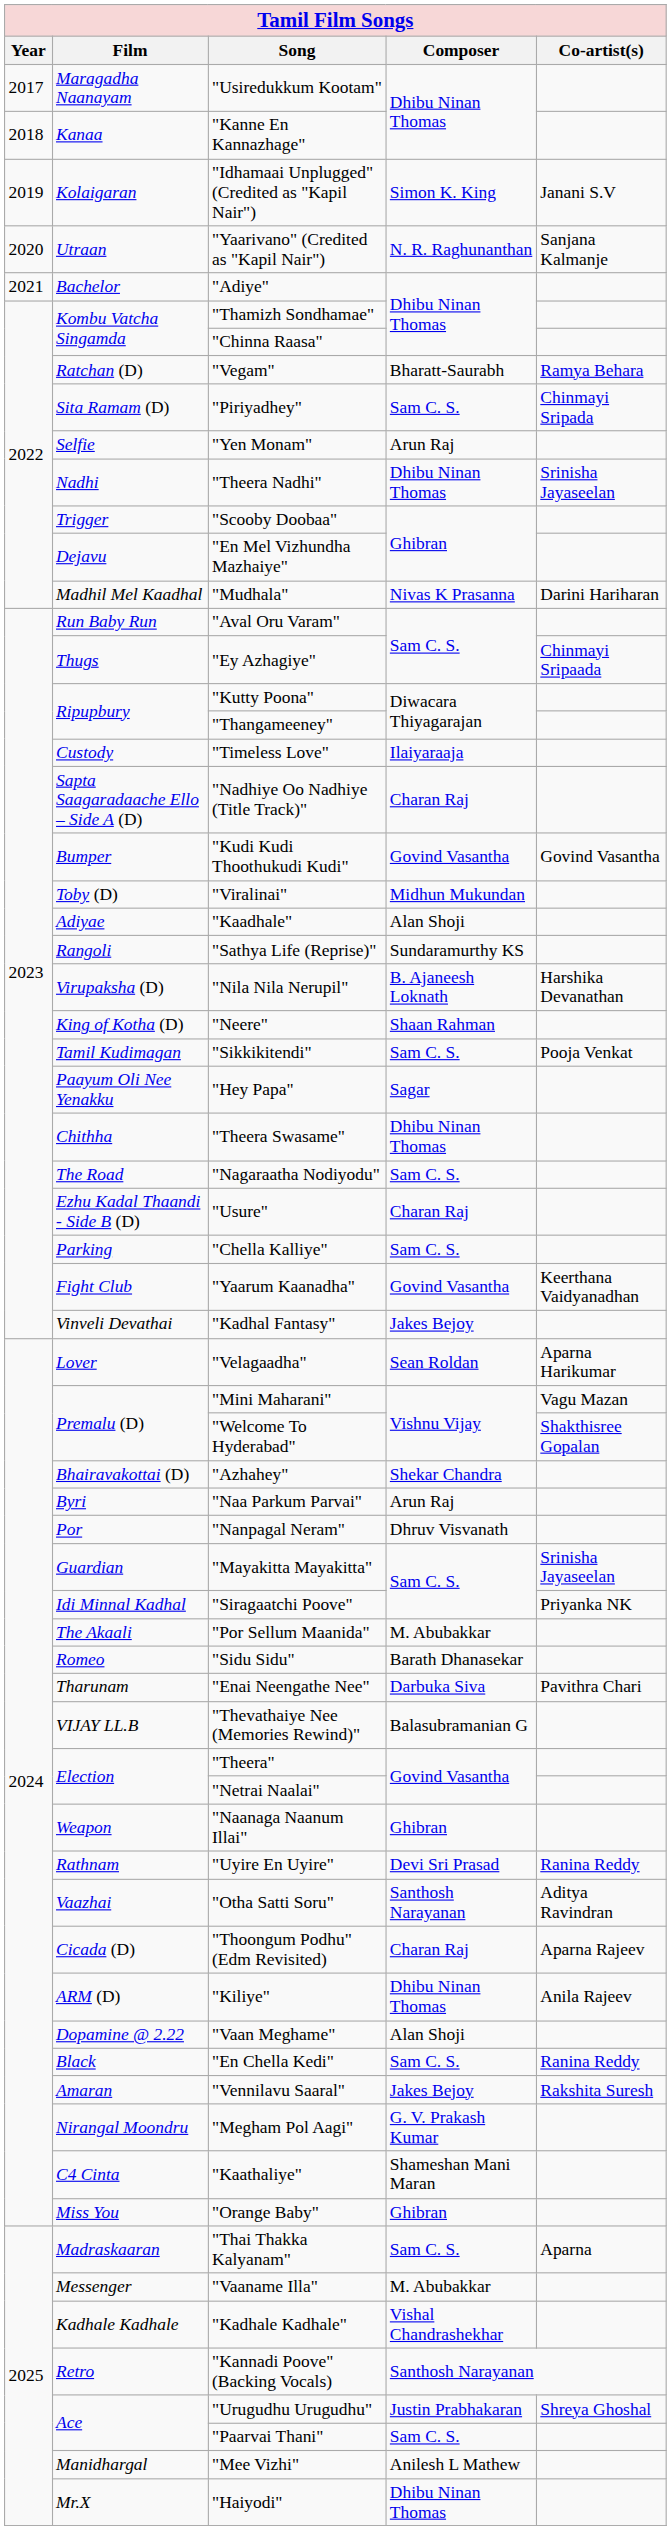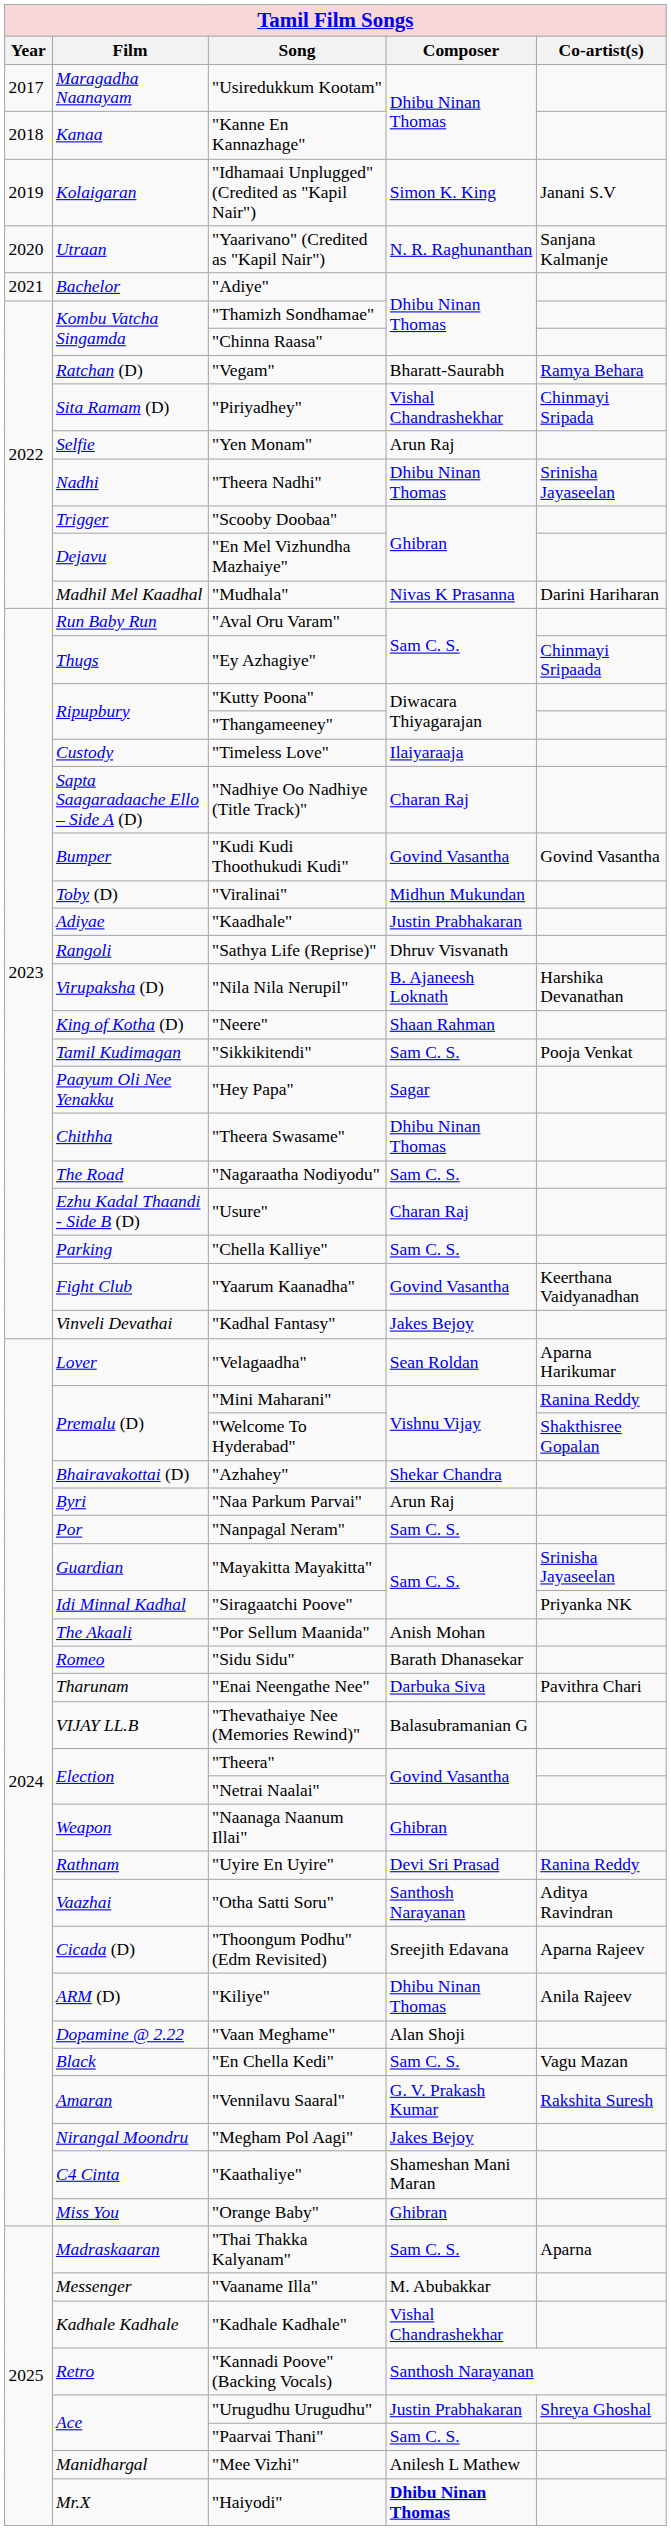 <table class="wikitable">
 <tr>
 <th colspan="5" ! style="background:#f7d7d7; width:3000px; text-align:center;"><big><a href='#'>Tamil Film Songs</a></big></th>
 </tr>
 <tr>
 <th>Year</th>
 <th>Film</th>
 <th>Song</th>
 <th>Composer</th>
 <th>Co-artist(s)</th>
 </tr>
 <tr>
 <td>2017</td>
 <td><em><a href='#'>Maragadha Naanayam</a></em></td>
 <td>"Usiredukkum Kootam"</td>
 <td rowspan="2"><a href='#'>Dhibu Ninan Thomas</a></td>
 <td></td>
 </tr>
 <tr>
 <td>2018</td>
 <td><em><a href='#'>Kanaa</a></em></td>
 <td>"Kanne En Kannazhage"</td>
 <td></td>
 </tr>
 <tr>
 <td>2019</td>
 <td><em><a href='#'>Kolaigaran</a></em></td>
 <td>"Idhamaai Unplugged" (Credited as "Kapil Nair")</td>
 <td><a href='#'>Simon K. King</a></td>
 <td>Janani S.V</td>
 </tr>
 <tr>
 <td>2020</td>
 <td><em><a href='#'>Utraan</a></em></td>
 <td>"Yaarivano" (Credited as "Kapil Nair")</td>
 <td><a href='#'>N. R. Raghunanthan</a></td>
 <td>Sanjana Kalmanje</td>
 </tr>
 <tr>
 <td>2021</td>
 <td><em><a href='#'>Bachelor</a></em></td>
 <td>"Adiye"</td>
 <td rowspan="3"><a href='#'>Dhibu Ninan Thomas</a></td>
 <td></td>
 </tr>
 <tr>
 <td rowspan="9">2022</td>
 <td rowspan="2"><em><a href='#'>Kombu Vatcha Singamda</a></em></td>
 <td>"Thamizh Sondhamae"</td>
 <td></td>
 </tr>
 <tr>
 <td>"Chinna Raasa"</td>
 <td></td>
 </tr>
 <tr>
 <td><em><a href='#'>Ratchan</a></em> (D)</td>
 <td>"Vegam"</td>
 <td>Bharatt-Saurabh</td>
 <td><a href='#'>Ramya Behara</a></td>
 </tr>
 <tr>
 <td><em><a href='#'>Sita Ramam</a></em> (D)</td>
 <td>"Piriyadhey"</td>
-<td><a href='#'>Sam C. S.</a></td>
+<td><a href='#'>Vishal Chandrashekhar</a></td>
 <td><a href='#'>Chinmayi Sripada</a></td>
 </tr>
 <tr>
 <td><em><a href='#'>Selfie</a></em></td>
 <td>"Yen Monam"</td>
 <td>Arun Raj</td>
 <td></td>
 </tr>
 <tr>
 <td><em><a href='#'>Nadhi</a></em></td>
 <td>"Theera Nadhi"</td>
 <td><a href='#'>Dhibu Ninan Thomas</a></td>
 <td><a href='#'>Srinisha Jayaseelan</a></td>
 </tr>
 <tr>
 <td><em><a href='#'>Trigger</a></em></td>
 <td>"Scooby Doobaa"</td>
 <td rowspan="2"><a href='#'>Ghibran</a></td>
 <td></td>
 </tr>
 <tr>
 <td><em><a href='#'>Dejavu</a></em></td>
 <td>"En Mel Vizhundha Mazhaiye"</td>
 <td></td>
 </tr>
 <tr>
 <td><em>Madhil Mel Kaadhal</em></td>
 <td>"Mudhala"</td>
 <td><a href='#'>Nivas K Prasanna</a></td>
 <td>Darini Hariharan</td>
 </tr>
 <tr>
 <td rowspan="20">2023</td>
 <td><em><a href='#'>Run Baby Run</a></em></td>
 <td>"Aval Oru Varam"</td>
 <td rowspan="2"><a href='#'>Sam C. S.</a></td>
 <td></td>
 </tr>
 <tr>
 <td><em><a href='#'>Thugs</a></em></td>
 <td>"Ey Azhagiye"</td>
 <td><a href='#'>Chinmayi Sripaada</a></td>
 </tr>
 <tr>
 <td rowspan="2"><em><a href='#'>Ripupbury</a></em></td>
 <td>"Kutty Poona"</td>
 <td rowspan="2">Diwacara Thiyagarajan</td>
 <td></td>
 </tr>
 <tr>
 <td>"Thangameeney"</td>
 <td></td>
 </tr>
 <tr>
 <td><em><a href='#'>Custody</a></em></td>
 <td>"Timeless Love"</td>
 <td><a href='#'>Ilaiyaraaja</a></td>
 <td></td>
 </tr>
 <tr>
 <td><em><a href='#'>Sapta Saagaradaache Ello – Side A</a></em> (D)</td>
 <td>"Nadhiye Oo Nadhiye (Title Track)"</td>
 <td><a href='#'>Charan Raj</a></td>
 <td></td>
 </tr>
 <tr>
 <td><em><a href='#'>Bumper</a></em></td>
 <td>"Kudi Kudi Thoothukudi Kudi"</td>
 <td><a href='#'>Govind Vasantha</a></td>
 <td>Govind Vasantha</td>
 </tr>
 <tr>
 <td><em><a href='#'>Toby</a></em> (D)</td>
 <td>"Viralinai"</td>
 <td><a href='#'>Midhun Mukundan</a></td>
 <td></td>
 </tr>
 <tr>
 <td><em><a href='#'>Adiyae</a></em></td>
 <td>"Kaadhale"</td>
-<td>Alan Shoji</td>
+<td><a href='#'>Justin Prabhakaran</a></td>
 <td></td>
 </tr>
 <tr>
 <td><em><a href='#'>Rangoli</a></em></td>
 <td>"Sathya Life (Reprise)"</td>
-<td>Sundaramurthy KS</td>
+<td>Dhruv Visvanath</td>
 <td></td>
 </tr>
 <tr>
 <td><em><a href='#'>Virupaksha</a></em> (D)</td>
 <td>"Nila Nila Nerupil"</td>
 <td><a href='#'>B. Ajaneesh Loknath</a></td>
 <td>Harshika Devanathan</td>
 </tr>
 <tr>
 <td><em><a href='#'>King of Kotha</a></em> (D)</td>
 <td>"Neere"</td>
 <td><a href='#'>Shaan Rahman</a></td>
 <td></td>
 </tr>
 <tr>
 <td><em><a href='#'>Tamil Kudimagan</a></em></td>
 <td>"Sikkikitendi"</td>
 <td><a href='#'>Sam C. S.</a></td>
 <td>Pooja Venkat</td>
 </tr>
 <tr>
 <td><em><a href='#'>Paayum Oli Nee Yenakku</a></em></td>
 <td>"Hey Papa"</td>
 <td><a href='#'>Sagar</a></td>
 <td></td>
 </tr>
 <tr>
 <td><em><a href='#'>Chithha</a></em></td>
 <td>"Theera Swasame"</td>
 <td><a href='#'>Dhibu Ninan Thomas</a></td>
 <td></td>
 </tr>
 <tr>
 <td><em><a href='#'>The Road</a></em></td>
 <td>"Nagaraatha Nodiyodu"</td>
 <td><a href='#'>Sam C. S.</a></td>
 <td></td>
 </tr>
 <tr>
 <td><em><a href='#'> Ezhu Kadal Thaandi - Side B</a></em> (D)</td>
 <td>"Usure"</td>
 <td><a href='#'>Charan Raj</a></td>
 <td></td>
 </tr>
 <tr>
 <td><em><a href='#'>Parking</a></em></td>
 <td>"Chella Kalliye"</td>
 <td><a href='#'>Sam C. S.</a></td>
 <td></td>
 </tr>
 <tr>
 <td><em><a href='#'>Fight Club</a></em></td>
 <td>"Yaarum Kaanadha"</td>
 <td><a href='#'>Govind Vasantha</a></td>
 <td>Keerthana Vaidyanadhan</td>
 </tr>
 <tr>
 <td><em>Vinveli Devathai</em></td>
 <td>"Kadhal Fantasy"</td>
 <td><a href='#'>Jakes Bejoy</a></td>
 <td></td>
 </tr>
 <tr>
 <td rowspan="25">2024</td>
 <td><em><a href='#'>Lover</a></em></td>
 <td>"Velagaadha"</td>
 <td><a href='#'>Sean Roldan</a></td>
 <td>Aparna Harikumar</td>
 </tr>
 <tr>
 <td rowspan="2"><em><a href='#'>Premalu</a></em> (D)</td>
 <td>"Mini Maharani"</td>
 <td rowspan="2"><a href='#'>Vishnu Vijay</a></td>
-<td>Vagu Mazan</td>
+<td><a href='#'>Ranina Reddy</a></td>
 </tr>
 <tr>
 <td>"Welcome To Hyderabad"</td>
 <td><a href='#'>Shakthisree Gopalan</a></td>
 </tr>
 <tr>
 <td><em><a href='#'>Bhairavakottai</a></em> (D)</td>
 <td>"Azhahey"</td>
 <td><a href='#'>Shekar Chandra</a></td>
 <td></td>
 </tr>
 <tr>
 <td><em><a href='#'>Byri</a></em></td>
 <td>"Naa Parkum Parvai"</td>
 <td>Arun Raj</td>
 <td></td>
 </tr>
 <tr>
 <td><em><a href='#'>Por</a></em></td>
 <td>"Nanpagal Neram"</td>
-<td>Dhruv Visvanath</td>
+<td><a href='#'>Sam C. S.</a></td>
 <td></td>
 </tr>
 <tr>
 <td><em><a href='#'>Guardian</a></em></td>
 <td>"Mayakitta Mayakitta"</td>
 <td rowspan="2"><a href='#'>Sam C. S.</a></td>
 <td><a href='#'>Srinisha Jayaseelan</a></td>
 </tr>
 <tr>
 <td><em><a href='#'>Idi Minnal Kadhal</a></em></td>
 <td>"Siragaatchi Poove"</td>
 <td>Priyanka NK</td>
 </tr>
 <tr>
 <td><em><a href='#'>The Akaali</a></em></td>
 <td>"Por Sellum Maanida"</td>
-<td>M. Abubakkar</td>
+<td>Anish Mohan</td>
 <td></td>
 </tr>
 <tr>
 <td><em><a href='#'>Romeo</a></em></td>
 <td>"Sidu Sidu"</td>
 <td>Barath Dhanasekar</td>
 <td></td>
 </tr>
 <tr>
 <td><em>Tharunam</em></td>
 <td>"Enai Neengathe Nee"</td>
 <td><a href='#'>Darbuka Siva</a></td>
 <td>Pavithra Chari</td>
 </tr>
 <tr>
 <td><em>VIJAY LL.B</em></td>
 <td>"Thevathaiye Nee (Memories Rewind)"</td>
 <td>Balasubramanian G</td>
 <td></td>
 </tr>
 <tr>
 <td rowspan="2"><em><a href='#'>Election</a></em></td>
 <td>"Theera"</td>
 <td rowspan="2"><a href='#'>Govind Vasantha</a></td>
 <td></td>
 </tr>
 <tr>
 <td>"Netrai Naalai"</td>
 <td></td>
 </tr>
 <tr>
 <td><em><a href='#'>Weapon</a></em></td>
 <td>"Naanaga Naanum Illai"</td>
 <td><a href='#'>Ghibran</a></td>
 <td></td>
 </tr>
 <tr>
 <td><em><a href='#'>Rathnam</a></em></td>
 <td>"Uyire En Uyire"</td>
 <td><a href='#'>Devi Sri Prasad</a></td>
 <td><a href='#'>Ranina Reddy</a></td>
 </tr>
 <tr>
 <td><em><a href='#'>Vaazhai</a></em></td>
 <td>"Otha Satti Soru"</td>
 <td><a href='#'>Santhosh Narayanan</a></td>
 <td>Aditya Ravindran</td>
 </tr>
 <tr>
 <td><em><a href='#'>Cicada</a></em> (D)</td>
 <td>"Thoongum Podhu" (Edm Revisited)</td>
-<td><a href='#'>Charan Raj</a></td>
+<td>Sreejith Edavana</td>
 <td>Aparna Rajeev</td>
 </tr>
 <tr>
 <td><em><a href='#'>ARM</a></em> (D)</td>
 <td>"Kiliye"</td>
 <td><a href='#'>Dhibu Ninan Thomas</a></td>
 <td>Anila Rajeev</td>
 </tr>
 <tr>
 <td><em><a href='#'>Dopamine @ 2.22</a></em></td>
 <td>"Vaan Meghame"</td>
 <td>Alan Shoji</td>
 <td></td>
 </tr>
 <tr>
 <td><em><a href='#'>Black</a></em></td>
 <td>"En Chella Kedi"</td>
 <td><a href='#'>Sam C. S.</a></td>
-<td><a href='#'>Ranina Reddy</a></td>
+<td>Vagu Mazan</td>
 </tr>
 <tr>
 <td><em><a href='#'>Amaran</a></em></td>
 <td>"Vennilavu Saaral"</td>
-<td><a href='#'>Jakes Bejoy</a></td>
+<td><a href='#'>G. V. Prakash Kumar</a></td>
 <td><a href='#'>Rakshita Suresh</a></td>
 </tr>
 <tr>
 <td><em><a href='#'>Nirangal Moondru</a></em></td>
 <td>"Megham Pol Aagi"</td>
-<td><a href='#'>G. V. Prakash Kumar</a></td>
+<td><a href='#'>Jakes Bejoy</a></td>
 <td></td>
 </tr>
 <tr>
 <td><em><a href='#'>C4 Cinta</a></em></td>
 <td>"Kaathaliye"</td>
 <td>Shameshan Mani Maran</td>
 <td></td>
 </tr>
 <tr>
 <td><em><a href='#'>Miss You</a></em></td>
 <td>"Orange Baby"</td>
 <td><a href='#'>Ghibran</a></td>
 <td></td>
 </tr>
 <tr>
 <td rowspan="8">2025</td>
 <td><em><a href='#'>Madraskaaran</a></em></td>
 <td>"Thai Thakka Kalyanam"</td>
 <td><a href='#'>Sam C. S.</a></td>
 <td>Aparna</td>
 </tr>
 <tr>
 <td><em>Messenger</em></td>
 <td>"Vaaname Illa"</td>
 <td>M. Abubakkar</td>
 <td></td>
 </tr>
 <tr>
 <td><em>Kadhale Kadhale</em></td>
 <td>"Kadhale Kadhale"</td>
 <td><a href='#'>Vishal Chandrashekhar</a></td>
 <td></td>
 </tr>
 <tr>
 <td><em><a href='#'>Retro</a></em></td>
 <td>"Kannadi Poove" (Backing Vocals)</td>
 <td colspan="2"><a href='#'>Santhosh Narayanan</a></td>
 </tr>
 <tr>
 <td rowspan="2"><em><a href='#'>Ace</a></em></td>
 <td>"Urugudhu Urugudhu"</td>
 <td><a href='#'>Justin Prabhakaran</a></td>
 <td><a href='#'>Shreya Ghoshal</a></td>
 </tr>
 <tr>
 <td>"Paarvai Thani"</td>
 <td><a href='#'>Sam C. S.</a></td>
 <td></td>
 </tr>
 <tr>
 <td><em>Manidhargal</em></td>
 <td>"Mee Vizhi"</td>
 <td>Anilesh L Mathew</td>
 <td></td>
 </tr>
 <tr>
 <td><em>Mr.X</em></td>
 <td>"Haiyodi"</td>
-<td><a href='#'>Dhibu Ninan Thomas</a></td>
+<td><strong><a href='#'>Dhibu Ninan Thomas</a></strong></td>
 <td></td>
 </tr>
 <tr>
 </tr>
 </table>
